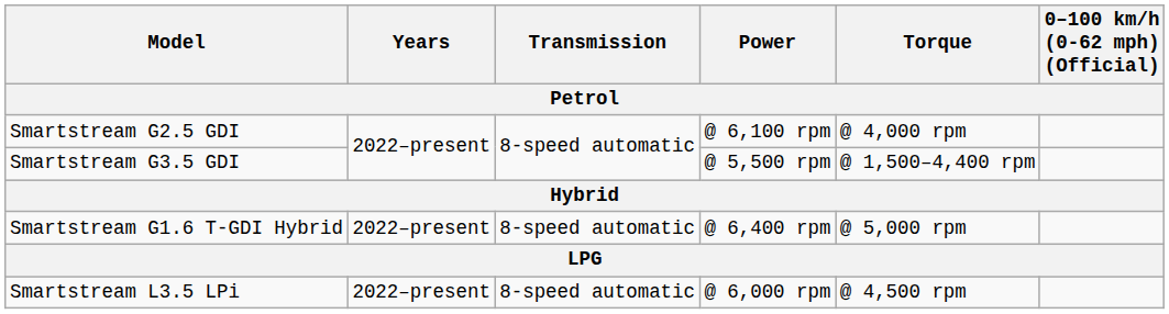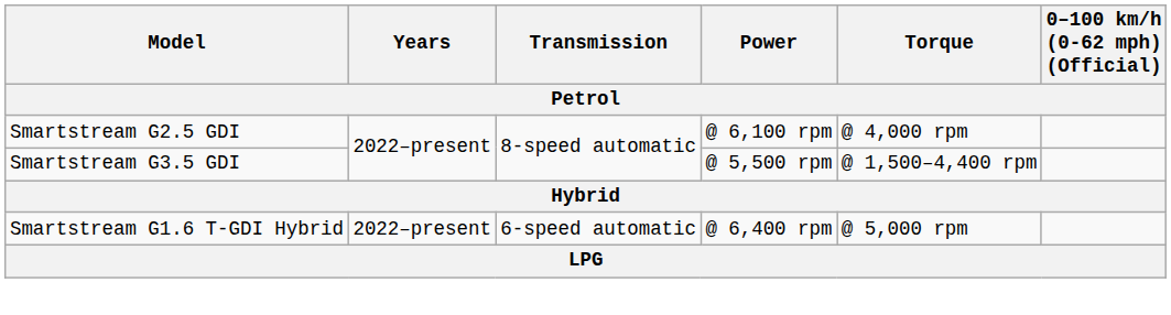 <table class="wikitable collapsible" style="text-align:left; font-size:90%;">
 <tr>
 <th>Model</th>
 <th>Years</th>
 <th>Transmission</th>
 <th>Power</th>
 <th>Torque</th>
 <th>0–100 km/h<br>(0-62 mph)<br>(Official)</th>
 </tr>
 <tr>
 <th colspan=6>Petrol</th>
 </tr>
 <tr>
 <td>Smartstream G2.5 GDI</td>
 <td rowspan="2">2022–present</td>
 <td rowspan="2">8-speed automatic</td>
 <td> @ 6,100 rpm</td>
 <td> @ 4,000 rpm</td>
 <td></td>
 </tr>
 <tr>
 <td>Smartstream G3.5 GDI</td>
 <td> @ 5,500 rpm</td>
 <td> @ 1,500–4,400 rpm</td>
 <td></td>
 </tr>
 <tr>
 <th colspan=6>Hybrid</th>
 </tr>
 <tr>
 <td>Smartstream G1.6 T-GDI Hybrid</td>
 <td>2022–present</td>
-<td>8-speed automatic</td>
+<td>6-speed automatic</td>
 <td> @ 6,400 rpm</td>
 <td> @ 5,000 rpm</td>
 <td></td>
 </tr>
 <tr>
 <th colspan=6>LPG</th>
 </tr>
-<tr>
-<td>Smartstream L3.5 LPi</td>
-<td>2022–present</td>
-<td>8-speed automatic</td>
-<td> @ 6,000 rpm</td>
-<td> @ 4,500 rpm</td>
-<td></td>
-</tr>
 </table>
